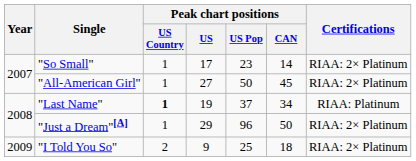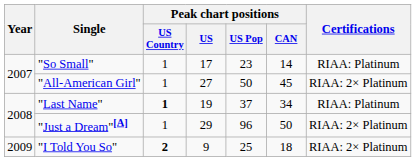 <table class=wikitable style=text-align:center;>
 <tr>
 <th rowspan=2>Year</th>
 <th rowspan=2>Single</th>
 <th colspan=4>Peak chart positions</th>
 <th rowspan=2><a href='#'>Certifications</a></th>
 </tr>
 <tr style="font-size:smaller;">
 <th width=45><a href='#'>US Country</a></th>
 <th width=45><a href='#'>US</a></th>
 <th width=45><a href='#'>US Pop</a></th>
 <th width=45><a href='#'>CAN</a></th>
 </tr>
 <tr>
 <td rowspan=2>2007</td>
 <td align=left>"<a href='#'>So Small</a>"</td>
 <td>1</td>
 <td>17</td>
 <td>23</td>
 <td>14</td>
-<td>RIAA: 2× Platinum</td>
+<td>RIAA: Platinum</td>
 </tr>
 <tr>
 <td align=left>"<a href='#'>All-American Girl</a>"</td>
 <td>1</td>
 <td>27</td>
 <td>50</td>
 <td>45</td>
 <td>RIAA: 2× Platinum</td>
 </tr>
 <tr>
 <td rowspan=2>2008</td>
 <td align=left>"<a href='#'>Last Name</a>"</td>
 <td><strong>1</strong></td>
 <td>19</td>
 <td>37</td>
 <td>34</td>
 <td>RIAA: Platinum</td>
 </tr>
 <tr>
 <td align=left>"<a href='#'>Just a Dream</a>"<sup><a href='#'><strong>[A]</strong></a></sup></td>
 <td>1</td>
 <td>29</td>
 <td>96</td>
 <td>50</td>
 <td>RIAA: 2× Platinum</td>
 </tr>
 <tr>
 <td>2009</td>
 <td align=left>"<a href='#'>I Told You So</a>"</td>
-<td>2</td>
+<td><strong>2</strong></td>
 <td>9</td>
 <td>25</td>
 <td>18</td>
 <td>RIAA: 2× Platinum</td>
 </tr>
 </table>
